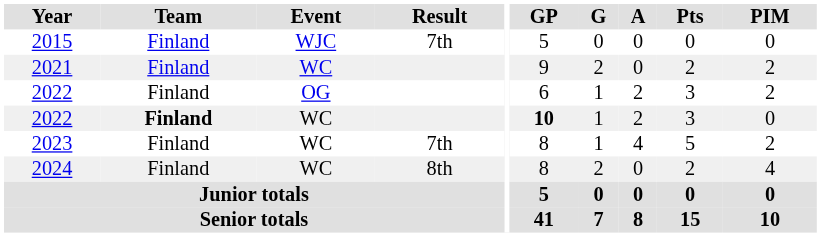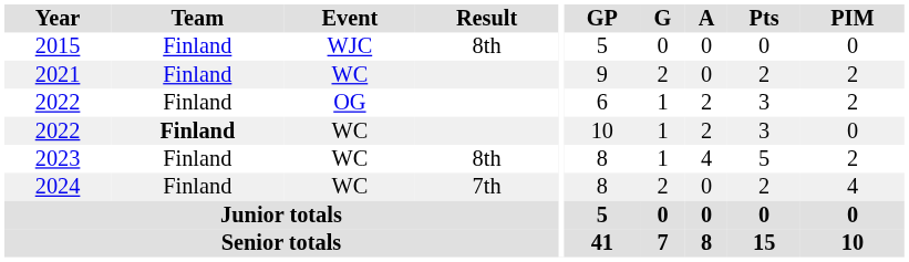 <table border="0" cellpadding="1" cellspacing="0" ID="Table3" style="text-align:center; width:40em">
 <tr ALIGN="center" bgcolor="#e0e0e0">
 <th>Year</th>
 <th>Team</th>
 <th>Event</th>
 <th>Result</th>
 <th rowspan="99" bgcolor="#ffffff"></th>
 <th>GP</th>
 <th>G</th>
 <th>A</th>
 <th>Pts</th>
 <th>PIM</th>
 </tr>
 <tr>
 <td><a href='#'>2015</a></td>
 <td><a href='#'>Finland</a></td>
 <td><a href='#'>WJC</a></td>
-<td>7th</td>
+<td>8th</td>
 <td>5</td>
 <td>0</td>
 <td>0</td>
 <td>0</td>
 <td>0</td>
 </tr>
 <tr bgcolor="#f0f0f0">
 <td><a href='#'>2021</a></td>
 <td><a href='#'>Finland</a></td>
 <td><a href='#'>WC</a></td>
 <td></td>
 <td>9</td>
 <td>2</td>
 <td>0</td>
 <td>2</td>
 <td>2</td>
 </tr>
 <tr>
 <td><a href='#'>2022</a></td>
 <td>Finland</td>
 <td><a href='#'>OG</a></td>
 <td></td>
 <td>6</td>
 <td>1</td>
 <td>2</td>
 <td>3</td>
 <td>2</td>
 </tr>
 <tr bgcolor="#f0f0f0">
 <td><a href='#'>2022</a></td>
 <td><strong>Finland</strong></td>
 <td>WC</td>
 <td></td>
-<td><strong>10</strong></td>
+<td>10</td>
 <td>1</td>
 <td>2</td>
 <td>3</td>
 <td>0</td>
 </tr>
 <tr>
 <td><a href='#'>2023</a></td>
 <td>Finland</td>
 <td>WC</td>
-<td>7th</td>
+<td>8th</td>
 <td>8</td>
 <td>1</td>
 <td>4</td>
 <td>5</td>
 <td>2</td>
 </tr>
 <tr bgcolor="#f0f0f0">
 <td><a href='#'>2024</a></td>
 <td>Finland</td>
 <td>WC</td>
-<td>8th</td>
+<td>7th</td>
 <td>8</td>
 <td>2</td>
 <td>0</td>
 <td>2</td>
 <td>4</td>
 </tr>
 <tr bgcolor="#e0e0e0">
 <th colspan="4">Junior totals</th>
 <th>5</th>
 <th>0</th>
 <th>0</th>
 <th>0</th>
 <th>0</th>
 </tr>
 <tr bgcolor="#e0e0e0">
 <th colspan="4">Senior totals</th>
 <th>41</th>
 <th>7</th>
 <th>8</th>
 <th>15</th>
 <th>10</th>
 </tr>
 </table>
